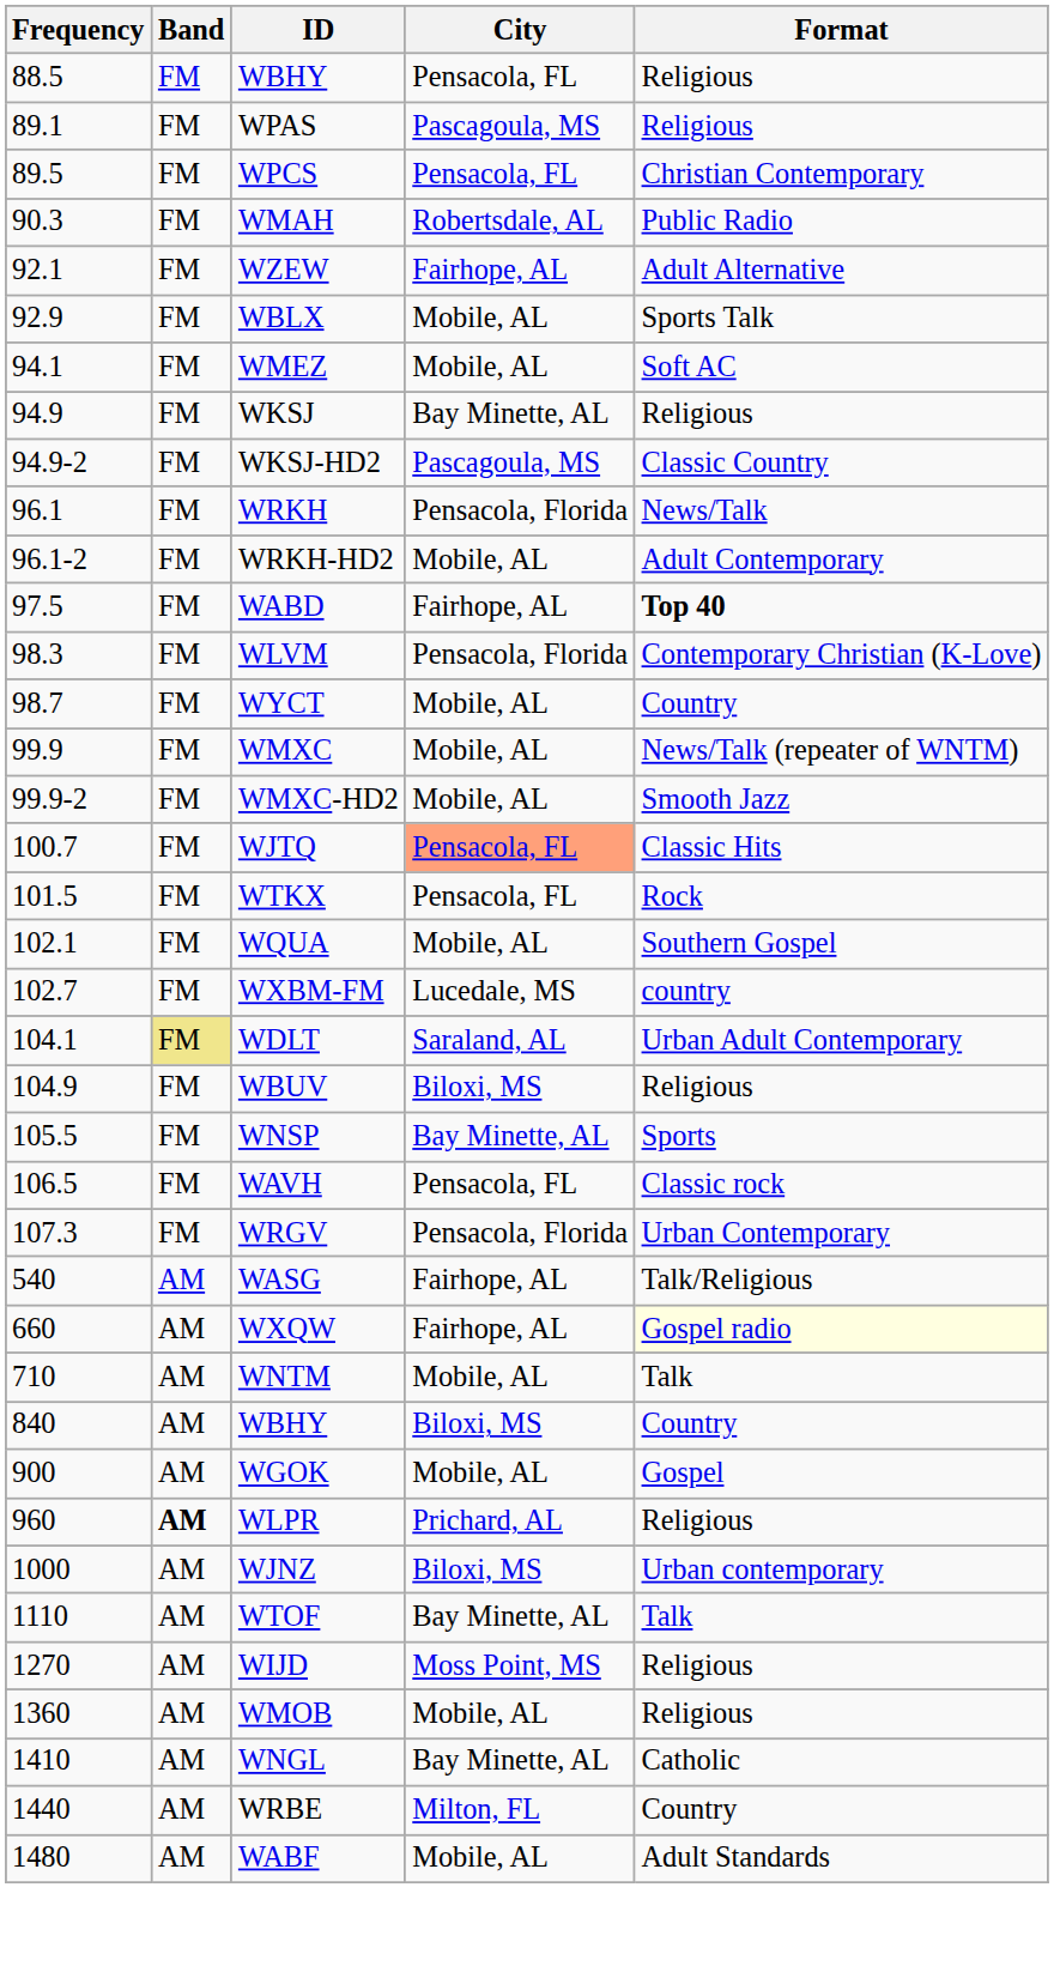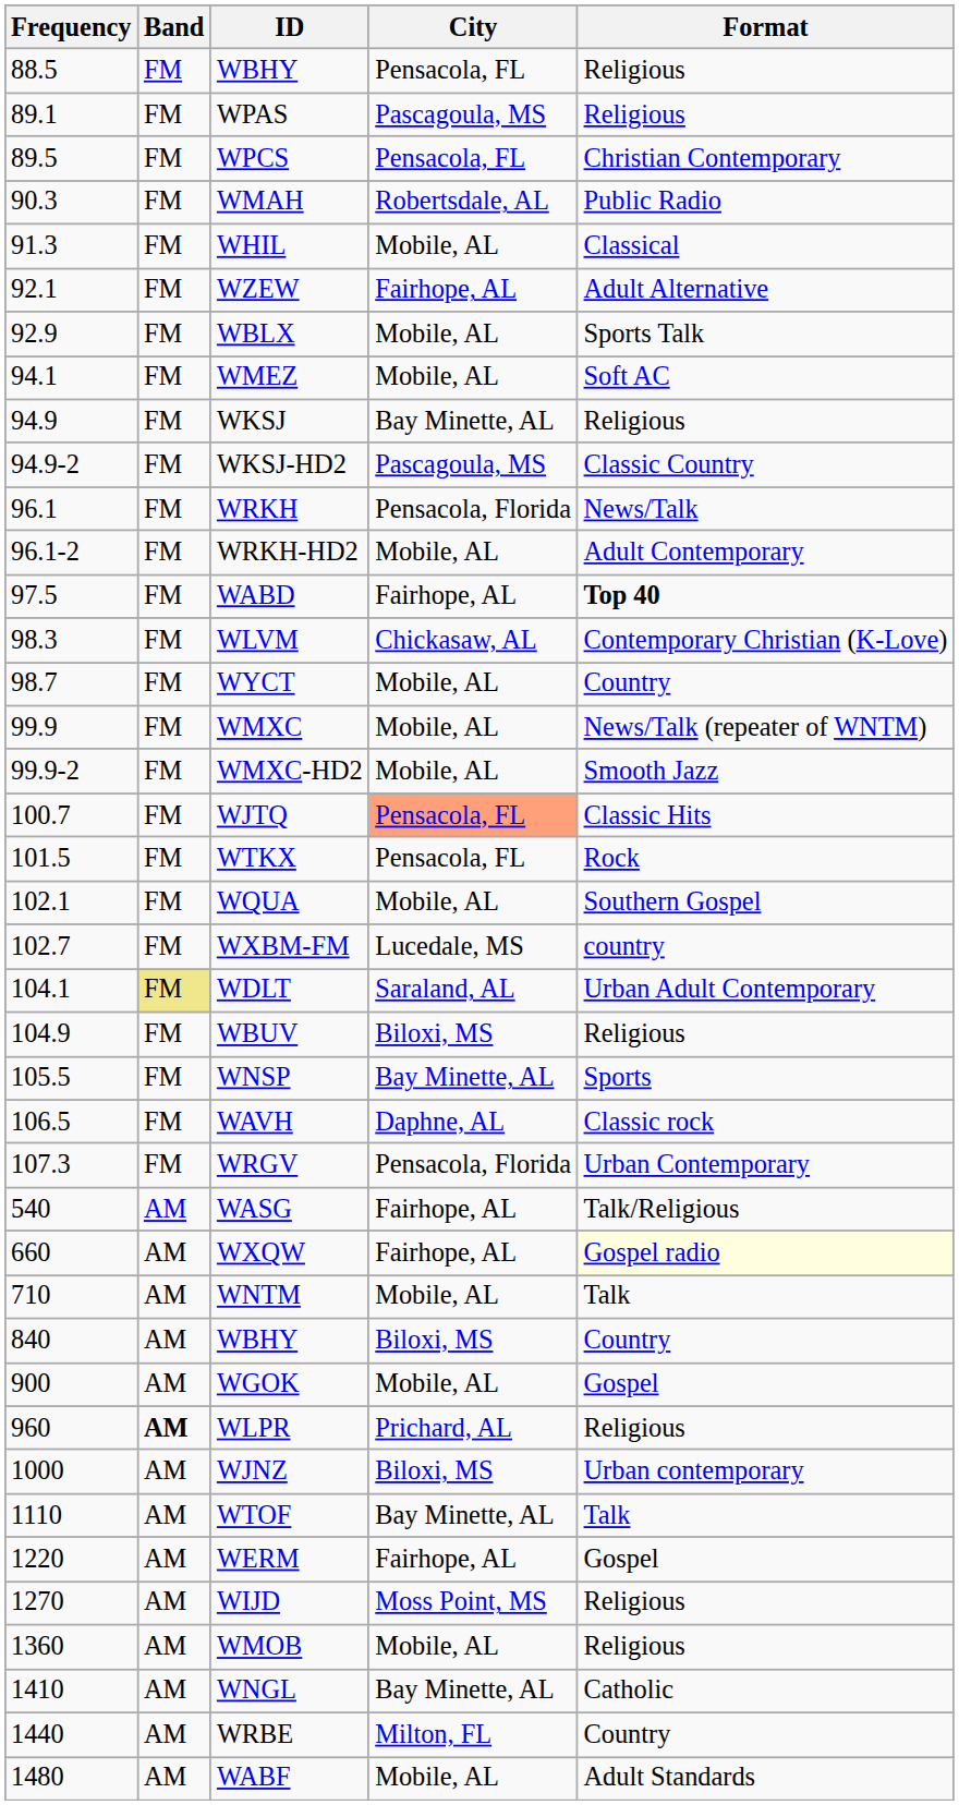 <table class="wikitable sortable" style="font-size: 85%; clear: right; margin: 0 0 1em 1em;">
 <tr>
 <th>Frequency</th>
 <th>Band</th>
 <th>ID</th>
 <th>City</th>
 <th>Format</th>
 </tr>
 <tr>
 <td>88.5</td>
 <td><a href='#'>FM</a></td>
 <td><a href='#'>WBHY</a></td>
 <td>Pensacola, FL</td>
 <td>Religious</td>
 </tr>
 <tr>
 <td>89.1</td>
 <td>FM</td>
 <td>WPAS</td>
 <td><a href='#'>Pascagoula, MS</a></td>
 <td><a href='#'>Religious</a></td>
 </tr>
 <tr>
 <td>89.5</td>
 <td>FM</td>
 <td><a href='#'>WPCS</a></td>
 <td><a href='#'>Pensacola, FL</a></td>
 <td><a href='#'>Christian Contemporary</a></td>
 </tr>
 <tr>
 <td>90.3</td>
 <td>FM</td>
 <td><a href='#'>WMAH</a></td>
 <td><a href='#'>Robertsdale, AL</a></td>
 <td><a href='#'>Public Radio</a></td>
+</tr>
+<tr>
+<td>91.3</td>
+<td>FM</td>
+<td><a href='#'>WHIL</a></td>
+<td>Mobile, AL</td>
+<td><a href='#'>Classical</a></td>
 </tr>
 <tr>
 <td>92.1</td>
 <td>FM</td>
 <td><a href='#'>WZEW</a></td>
 <td><a href='#'>Fairhope, AL</a></td>
 <td><a href='#'>Adult Alternative</a></td>
 </tr>
 <tr>
 <td>92.9</td>
 <td>FM</td>
 <td><a href='#'>WBLX</a></td>
 <td>Mobile, AL</td>
 <td>Sports Talk</td>
 </tr>
 <tr>
 <td>94.1</td>
 <td>FM</td>
 <td><a href='#'>WMEZ</a></td>
 <td>Mobile, AL</td>
 <td><a href='#'>Soft AC</a></td>
 </tr>
 <tr>
 <td>94.9</td>
 <td>FM</td>
 <td>WKSJ</td>
 <td>Bay Minette, AL</td>
 <td>Religious</td>
 </tr>
 <tr>
 <td>94.9-2</td>
 <td>FM</td>
 <td>WKSJ-HD2</td>
 <td><a href='#'>Pascagoula, MS</a></td>
 <td><a href='#'>Classic Country</a></td>
 </tr>
 <tr>
 <td>96.1</td>
 <td>FM</td>
 <td><a href='#'>WRKH</a></td>
 <td>Pensacola, Florida</td>
 <td><a href='#'>News/Talk</a></td>
 </tr>
 <tr>
 <td>96.1-2</td>
 <td>FM</td>
 <td>WRKH-HD2</td>
 <td>Mobile, AL</td>
 <td><a href='#'>Adult Contemporary</a></td>
 </tr>
 <tr>
 <td>97.5</td>
 <td>FM</td>
 <td><a href='#'>WABD</a></td>
 <td>Fairhope, AL</td>
 <td><strong>Top 40</strong></td>
 </tr>
 <tr>
 <td>98.3</td>
 <td>FM</td>
 <td><a href='#'>WLVM</a></td>
-<td>Pensacola, Florida</td>
+<td><a href='#'>Chickasaw, AL</a></td>
 <td><a href='#'>Contemporary Christian</a> (<a href='#'>K-Love</a>)</td>
 </tr>
 <tr>
 <td>98.7</td>
 <td>FM</td>
 <td><a href='#'>WYCT</a></td>
 <td>Mobile, AL</td>
 <td><a href='#'>Country</a></td>
 </tr>
 <tr>
 <td>99.9</td>
 <td>FM</td>
 <td><a href='#'>WMXC</a></td>
 <td>Mobile, AL</td>
 <td><a href='#'>News/Talk</a> (repeater of <a href='#'>WNTM</a>)</td>
 </tr>
 <tr>
 <td>99.9-2</td>
 <td>FM</td>
 <td><a href='#'>WMXC</a>-HD2</td>
 <td>Mobile, AL</td>
 <td><a href='#'>Smooth Jazz</a></td>
 </tr>
 <tr>
 <td>100.7</td>
 <td>FM</td>
 <td><a href='#'>WJTQ</a></td>
 <td style="background: lightsalmon;"><a href='#'>Pensacola, FL</a></td>
 <td><a href='#'>Classic Hits</a></td>
 </tr>
 <tr>
 <td>101.5</td>
 <td>FM</td>
 <td><a href='#'>WTKX</a></td>
 <td>Pensacola, FL</td>
 <td><a href='#'>Rock</a></td>
 </tr>
 <tr>
 <td>102.1</td>
 <td>FM</td>
 <td><a href='#'>WQUA</a></td>
 <td>Mobile, AL</td>
 <td><a href='#'>Southern Gospel</a></td>
 </tr>
 <tr>
 <td>102.7</td>
 <td>FM</td>
 <td><a href='#'>WXBM-FM</a></td>
 <td>Lucedale, MS</td>
 <td><a href='#'>country</a></td>
 </tr>
 <tr>
 <td>104.1</td>
 <td style="background: khaki;">FM</td>
 <td><a href='#'>WDLT</a></td>
 <td><a href='#'>Saraland, AL</a></td>
 <td><a href='#'>Urban Adult Contemporary</a></td>
 </tr>
 <tr>
 <td>104.9</td>
 <td>FM</td>
 <td><a href='#'>WBUV</a></td>
 <td><a href='#'>Biloxi, MS</a></td>
 <td>Religious</td>
 </tr>
 <tr>
 <td>105.5</td>
 <td>FM</td>
 <td><a href='#'>WNSP</a></td>
 <td><a href='#'>Bay Minette, AL</a></td>
 <td><a href='#'>Sports</a></td>
 </tr>
 <tr>
 <td>106.5</td>
 <td>FM</td>
 <td><a href='#'>WAVH</a></td>
-<td>Pensacola, FL</td>
+<td><a href='#'>Daphne, AL</a></td>
 <td><a href='#'>Classic rock</a></td>
 </tr>
 <tr>
 <td>107.3</td>
 <td>FM</td>
 <td><a href='#'>WRGV</a></td>
 <td>Pensacola, Florida</td>
 <td><a href='#'>Urban Contemporary</a></td>
 </tr>
 <tr>
 <td>540</td>
 <td><a href='#'>AM</a></td>
 <td><a href='#'>WASG</a></td>
 <td>Fairhope, AL</td>
 <td>Talk/Religious</td>
 </tr>
 <tr>
 <td>660</td>
 <td>AM</td>
 <td><a href='#'>WXQW</a></td>
 <td>Fairhope, AL</td>
 <td style="background: lightyellow;"><a href='#'>Gospel radio</a></td>
 </tr>
 <tr>
 <td>710</td>
 <td>AM</td>
 <td><a href='#'>WNTM</a></td>
 <td>Mobile, AL</td>
 <td>Talk</td>
 </tr>
 <tr>
 <td>840</td>
 <td>AM</td>
 <td><a href='#'>WBHY</a></td>
 <td><a href='#'>Biloxi, MS</a></td>
 <td><a href='#'>Country</a></td>
 </tr>
 <tr>
 <td>900</td>
 <td>AM</td>
 <td><a href='#'>WGOK</a></td>
 <td>Mobile, AL</td>
 <td><a href='#'>Gospel</a></td>
 </tr>
 <tr>
 <td>960</td>
 <td><strong>AM</strong></td>
 <td><a href='#'>WLPR</a></td>
 <td><a href='#'>Prichard, AL</a></td>
 <td>Religious</td>
 </tr>
 <tr>
 <td>1000</td>
 <td>AM</td>
 <td><a href='#'>WJNZ</a></td>
 <td><a href='#'>Biloxi, MS</a></td>
 <td><a href='#'>Urban contemporary</a></td>
 </tr>
 <tr>
 <td>1110</td>
 <td>AM</td>
 <td><a href='#'>WTOF</a></td>
 <td>Bay Minette, AL</td>
 <td><a href='#'>Talk</a></td>
 </tr>
 <tr>
+<td>1220</td>
+<td>AM</td>
+<td><a href='#'>WERM</a></td>
+<td>Fairhope, AL</td>
+<td>Gospel</td>
+</tr>
+<tr>
 <td>1270</td>
 <td>AM</td>
 <td><a href='#'>WIJD</a></td>
 <td><a href='#'>Moss Point, MS</a></td>
 <td>Religious</td>
 </tr>
 <tr>
 <td>1360</td>
 <td>AM</td>
 <td><a href='#'>WMOB</a></td>
 <td>Mobile, AL</td>
 <td>Religious</td>
 </tr>
 <tr>
 <td>1410</td>
 <td>AM</td>
 <td><a href='#'>WNGL</a></td>
 <td>Bay Minette, AL</td>
 <td>Catholic</td>
 </tr>
 <tr>
 <td>1440</td>
 <td>AM</td>
 <td>WRBE</td>
 <td><a href='#'>Milton, FL</a></td>
 <td>Country</td>
 </tr>
 <tr>
 <td>1480</td>
 <td>AM</td>
 <td><a href='#'>WABF</a></td>
 <td>Mobile, AL</td>
 <td>Adult Standards</td>
 </tr>
 </table>
